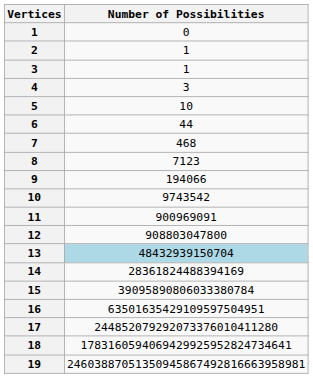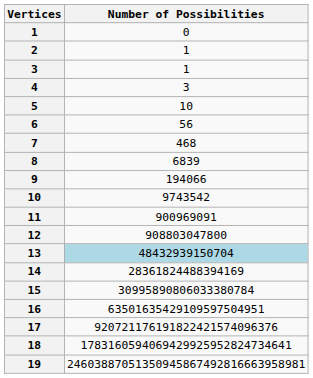 <table class="wikitable" style="text-align:center">
 <tr>
 <th>Vertices</th>
 <th>Number of Possibilities</th>
 </tr>
 <tr>
 <th>1</th>
 <td>0</td>
 </tr>
 <tr>
 <th>2</th>
 <td>1</td>
 </tr>
 <tr>
 <th>3</th>
 <td>1</td>
 </tr>
 <tr>
 <th>4</th>
 <td>3</td>
 </tr>
 <tr>
 <th>5</th>
 <td>10</td>
 </tr>
 <tr>
 <th>6</th>
-<td>44</td>
+<td>56</td>
 </tr>
 <tr>
 <th>7</th>
 <td>468</td>
 </tr>
 <tr>
 <th>8</th>
-<td>7123</td>
+<td>6839</td>
 </tr>
 <tr>
 <th>9</th>
 <td>194066</td>
 </tr>
 <tr>
 <th>10</th>
 <td>9743542</td>
 </tr>
 <tr>
 <th>11</th>
 <td>900969091</td>
 </tr>
 <tr>
 <th>12</th>
 <td>908803047800</td>
 </tr>
 <tr>
 <th>13</th>
 <td style="background: lightblue;">48432939150704</td>
 </tr>
 <tr>
 <th>14</th>
 <td>28361824488394169</td>
 </tr>
 <tr>
 <th>15</th>
-<td>39095890806033380784</td>
+<td>30995890806033380784</td>
 </tr>
 <tr>
 <th>16</th>
 <td>63501635429109597504951</td>
 </tr>
 <tr>
 <th>17</th>
-<td>244852079292073376010411280</td>
+<td>920721176191822421574096376</td>
 </tr>
 <tr>
 <th>18</th>
 <td>1783160594069429925952824734641</td>
 </tr>
 <tr>
 <th>19</th>
 <td>24603887051350945867492816663958981</td>
 </tr>
 </table>
